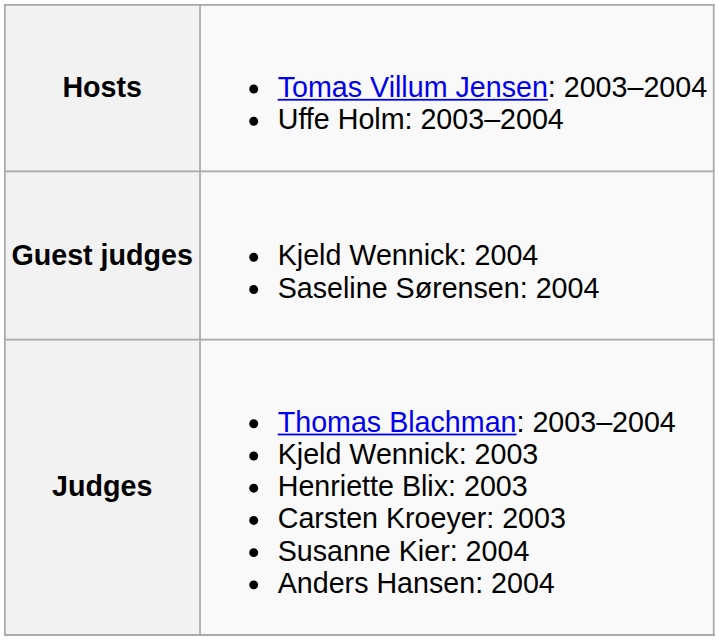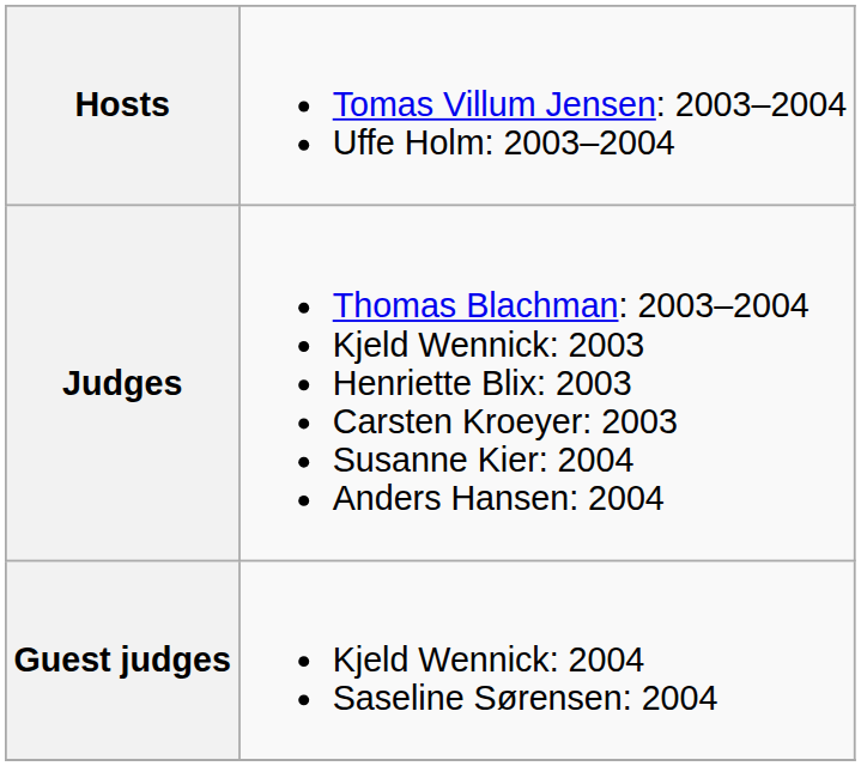 <table class="wikitable">
 <tr>
 <th>Hosts</th>
 <td><br><ul><li><a href='#'>Tomas Villum Jensen</a>: 2003–2004</li><li>Uffe Holm: 2003–2004</li></ul></td>
 </tr>
 <tr>
+<th>Judges</th>
+<td><br><ul><li><a href='#'>Thomas Blachman</a>: 2003–2004</li><li>Kjeld Wennick: 2003</li><li>Henriette Blix: 2003</li><li>Carsten Kroeyer: 2003</li><li>Susanne Kier: 2004</li><li>Anders Hansen: 2004</li></ul></td>
+</tr>
+<tr>
 <th>Guest judges</th>
 <td><br><ul><li>Kjeld Wennick: 2004</li><li>Saseline Sørensen: 2004</li></ul></td>
 </tr>
 <tr>
-<th>Judges</th>
-<td><br><ul><li><a href='#'>Thomas Blachman</a>: 2003–2004</li><li>Kjeld Wennick: 2003</li><li>Henriette Blix: 2003</li><li>Carsten Kroeyer: 2003</li><li>Susanne Kier: 2004</li><li>Anders Hansen: 2004</li></ul></td>
-</tr>
-<tr>
 </tr>
 </table>
